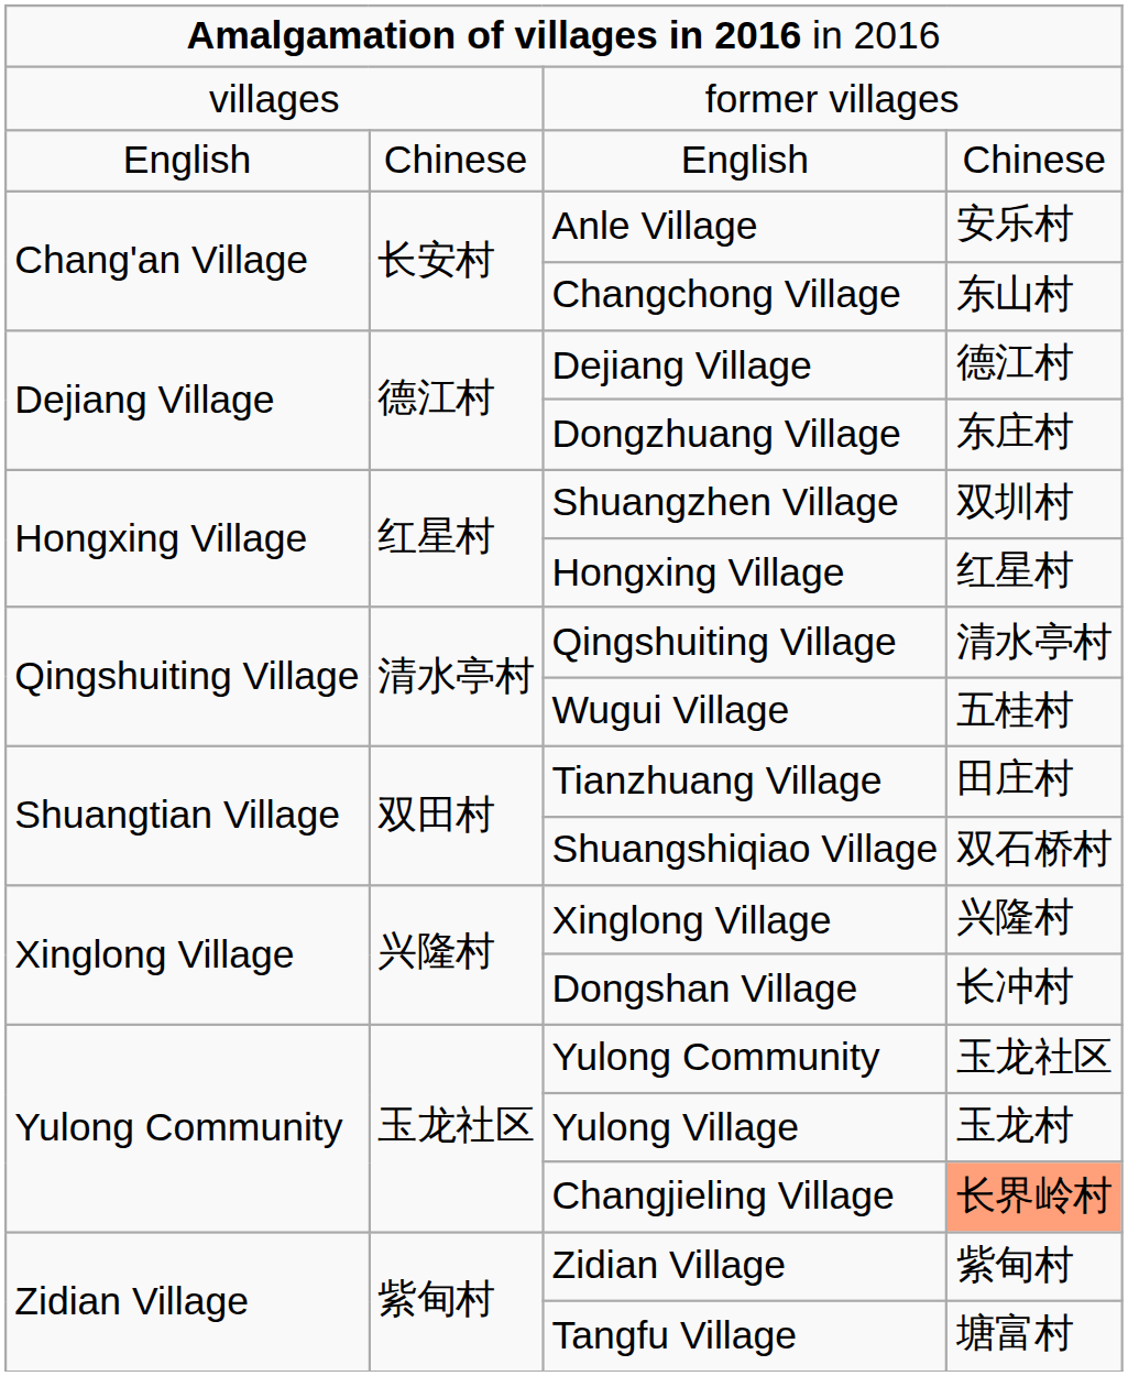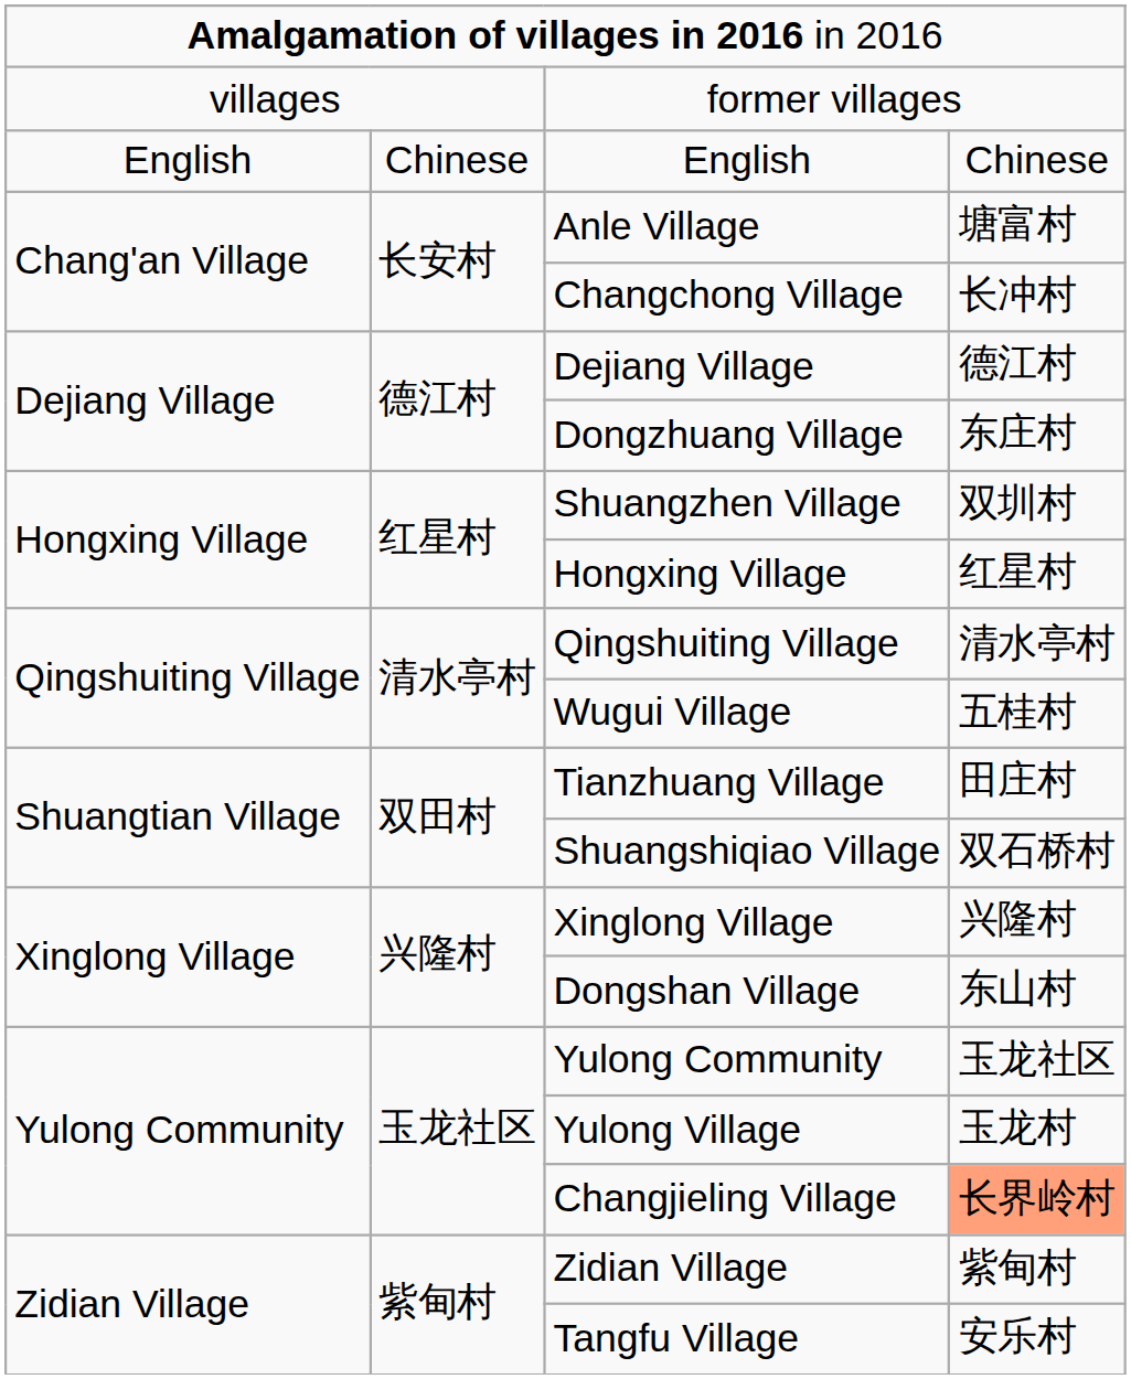 <table class="wikitable">
 <tr>
 <td align=center colspan=4><strong>Amalgamation of villages in 2016</strong> in 2016</td>
 </tr>
 <tr align=center>
 <td align=center colspan=2>villages</td>
 <td align=center colspan=2>former villages</td>
 </tr>
 <tr align=center>
 <td>English</td>
 <td>Chinese</td>
 <td>English</td>
 <td>Chinese</td>
 </tr>
 <tr>
 <td align=left rowspan=2>Chang'an Village</td>
 <td rowspan=2>长安村</td>
 <td>Anle Village</td>
-<td>安乐村</td>
+<td>塘富村</td>
 </tr>
 <tr>
 <td>Changchong Village</td>
-<td>东山村</td>
+<td>长冲村</td>
 </tr>
 <tr>
 <td align=left rowspan=2>Dejiang Village</td>
 <td rowspan=2>德江村</td>
 <td>Dejiang Village</td>
 <td>德江村</td>
 </tr>
 <tr>
 <td>Dongzhuang Village</td>
 <td>东庄村</td>
 </tr>
 <tr>
 <td align=left rowspan=2>Hongxing Village</td>
 <td rowspan=2>红星村</td>
 <td>Shuangzhen Village</td>
 <td>双圳村</td>
 </tr>
 <tr>
 <td>Hongxing Village</td>
 <td>红星村</td>
 </tr>
 <tr>
 <td align=left rowspan=2>Qingshuiting Village</td>
 <td rowspan=2>清水亭村</td>
 <td>Qingshuiting Village</td>
 <td>清水亭村</td>
 </tr>
 <tr>
 <td>Wugui Village</td>
 <td>五桂村</td>
 </tr>
 <tr>
 <td align=left rowspan=2>Shuangtian Village</td>
 <td rowspan=2>双田村</td>
 <td>Tianzhuang Village</td>
 <td>田庄村</td>
 </tr>
 <tr>
 <td>Shuangshiqiao Village</td>
 <td>双石桥村</td>
 </tr>
 <tr>
 <td align=left rowspan=2>Xinglong Village</td>
 <td rowspan=2>兴隆村</td>
 <td>Xinglong Village</td>
 <td>兴隆村</td>
 </tr>
 <tr>
 <td>Dongshan Village</td>
-<td>长冲村</td>
+<td>东山村</td>
 </tr>
 <tr>
 <td align=left rowspan=3>Yulong Community</td>
 <td rowspan=3>玉龙社区</td>
 <td>Yulong Community</td>
 <td>玉龙社区</td>
 </tr>
 <tr>
 <td>Yulong Village</td>
 <td>玉龙村</td>
 </tr>
 <tr>
 <td>Changjieling Village</td>
 <td style="background: lightsalmon;">长界岭村</td>
 </tr>
 <tr>
 <td align=left rowspan=2>Zidian Village</td>
 <td rowspan=2>紫甸村</td>
 <td>Zidian Village</td>
 <td>紫甸村</td>
 </tr>
 <tr>
 <td>Tangfu Village</td>
-<td>塘富村</td>
+<td>安乐村</td>
 </tr>
 </table>
